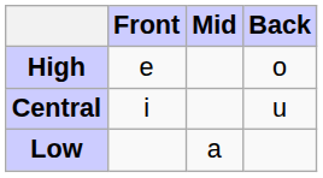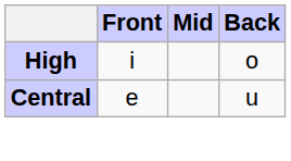 <table class="wikitable IPA" style="text-align:center;">
 <tr>
 <th></th>
 <th style="background:#ccccff">Front</th>
 <th style="background:#ccccff">Mid</th>
 <th style="background:#ccccff">Back</th>
 </tr>
 <tr>
 <th style="background:#ccccff">High</th>
-<td>e</td>
+<td>i</td>
 <td></td>
 <td>o</td>
 </tr>
 <tr>
 <th style="background:#ccccff">Central</th>
-<td>i</td>
+<td>e</td>
 <td></td>
 <td>u</td>
 </tr>
-<tr>
-<th style="background:#ccccff">Low</th>
-<td></td>
-<td>a</td>
-<td></td>
-</tr>
 </table>
